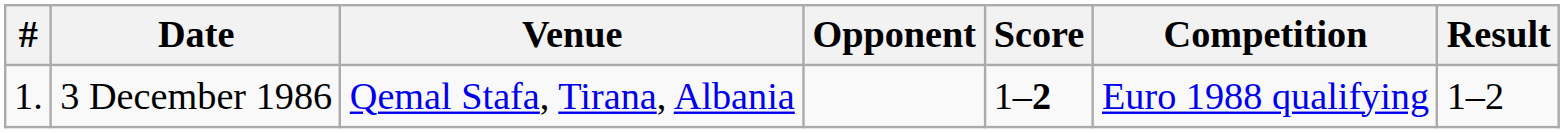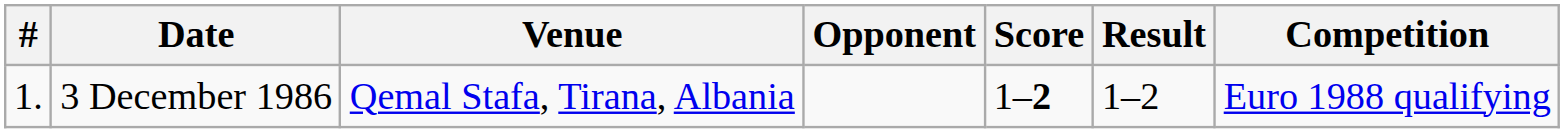 <table class="wikitable" style="font-size:100%">
 <tr>
 <th>#</th>
 <th>Date</th>
 <th>Venue</th>
 <th>Opponent</th>
 <th>Score</th>
+<th>Result</th>
 <th>Competition</th>
-<th>Result</th>
 </tr>
 <tr>
 <td>1.</td>
 <td>3 December 1986</td>
 <td><a href='#'>Qemal Stafa</a>, <a href='#'>Tirana</a>, <a href='#'>Albania</a></td>
 <td></td>
 <td>1–<strong>2</strong></td>
+<td>1–2</td>
 <td><a href='#'>Euro 1988 qualifying</a></td>
-<td>1–2</td>
 </tr>
 </table>
